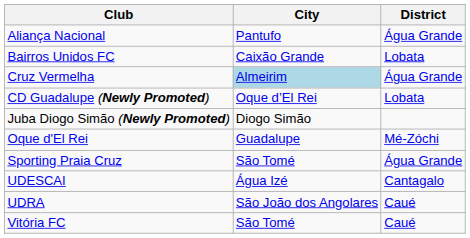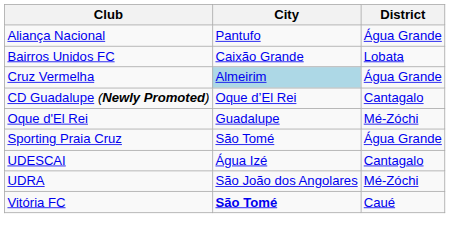 <table class="wikitable">
 <tr>
 <th>Club</th>
 <th>City</th>
 <th>District</th>
 </tr>
 <tr>
 <td><a href='#'>Aliança Nacional</a></td>
 <td><a href='#'>Pantufo</a></td>
 <td><a href='#'>Água Grande</a></td>
 </tr>
 <tr>
 <td><a href='#'>Bairros Unidos FC</a></td>
 <td><a href='#'>Caixão Grande</a></td>
 <td><a href='#'>Lobata</a></td>
 </tr>
 <tr>
 <td><a href='#'>Cruz Vermelha</a></td>
 <td style="background: lightblue;"><a href='#'>Almeirim</a></td>
 <td><a href='#'>Água Grande</a></td>
 </tr>
 <tr>
 <td><a href='#'>CD Guadalupe</a>  <em>(<strong>Newly Promoted</strong>)</em></td>
 <td><a href='#'>Oque d’El Rei</a></td>
-<td><a href='#'>Lobata</a></td>
-</tr>
-<tr>
-<td>Juba Diogo Simão <em>(<strong>Newly Promoted</strong>)</em></td>
-<td>Diogo Simão</td>
-<td></td>
+<td><a href='#'>Cantagalo</a></td>
 </tr>
 <tr>
 <td><a href='#'>Oque d'El Rei</a></td>
 <td><a href='#'>Guadalupe</a></td>
 <td><a href='#'>Mé-Zóchi</a></td>
 </tr>
 <tr>
 <td><a href='#'>Sporting Praia Cruz</a></td>
 <td><a href='#'>São Tomé</a></td>
 <td><a href='#'>Água Grande</a></td>
 </tr>
 <tr>
 <td><a href='#'>UDESCAI</a></td>
 <td><a href='#'>Água Izé</a></td>
 <td><a href='#'>Cantagalo</a></td>
 </tr>
 <tr>
 <td><a href='#'>UDRA</a></td>
 <td><a href='#'>São João dos Angolares</a></td>
-<td><a href='#'>Caué</a></td>
+<td><a href='#'>Mé-Zóchi</a></td>
 </tr>
 <tr>
 <td><a href='#'>Vitória FC</a></td>
-<td><a href='#'>São Tomé</a></td>
+<td><strong><a href='#'>São Tomé</a></strong></td>
 <td><a href='#'>Caué</a></td>
 </tr>
 </table>
